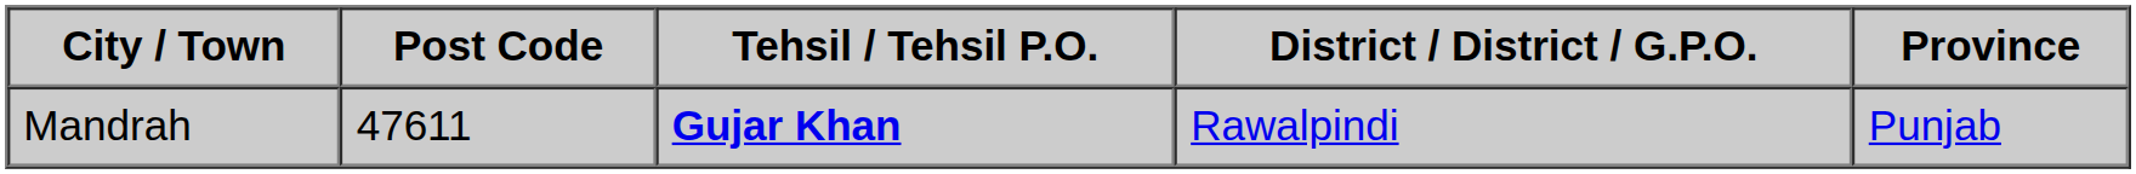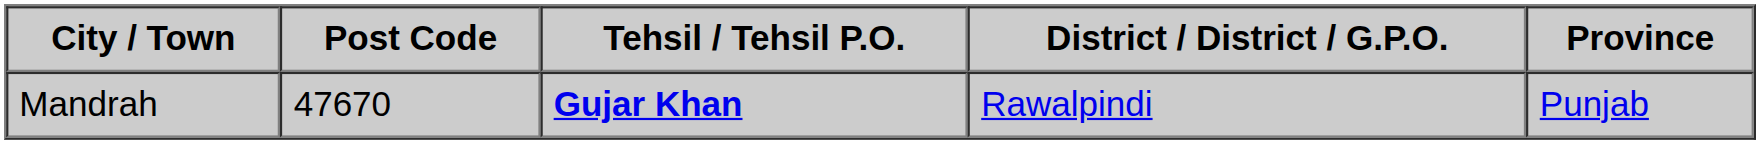 <table width="800" height="50" border="1" cellpadding="5" cellspacing="0" bgcolor="#CCCCCC">
 <tr align="center" bgcolor="#CCCCCC">
 <th>City / Town</th>
 <th>Post Code</th>
 <th>Tehsil / Tehsil P.O.</th>
 <th>District / District / G.P.O.</th>
 <th>Province</th>
 </tr>
 <tr>
 <td>Mandrah</td>
-<td>47611</td>
+<td>47670</td>
 <td><strong><a href='#'>Gujar Khan</a></strong></td>
 <td><a href='#'>Rawalpindi</a></td>
 <td><a href='#'>Punjab</a></td>
 </tr>
 <tr>
 </tr>
 </table>
